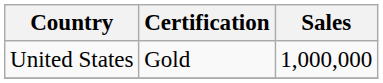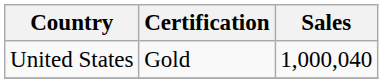 <table class="wikitable">
 <tr>
 <th align="left">Country</th>
 <th align="left">Certification</th>
 <th align="left">Sales</th>
 </tr>
 <tr>
 <td>United States</td>
 <td>Gold</td>
-<td>1,000,000</td>
+<td>1,000,040</td>
 </tr>
 <tr>
 </tr>
 </table>
